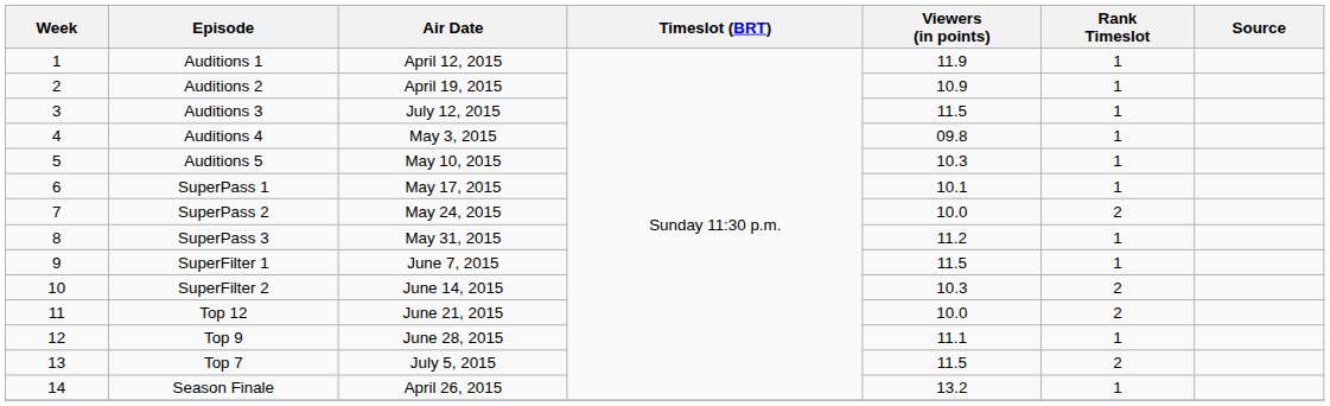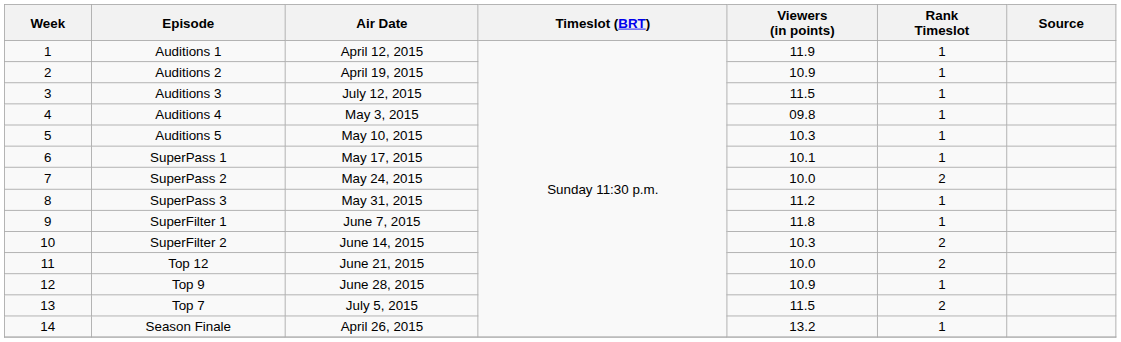 <table class="wikitable sortable" style="text-align:center; font-size:95%; width: 100%">
 <tr>
 <th>Week</th>
 <th>Episode</th>
 <th>Air Date</th>
 <th>Timeslot (<a href='#'>BRT</a>)</th>
 <th>Viewers<br>(in points)</th>
 <th>Rank<br>Timeslot</th>
 <th>Source</th>
 </tr>
 <tr>
 <td>1</td>
 <td>Auditions 1</td>
 <td>April 12, 2015</td>
 <td rowspan=14>Sunday 11:30 p.m.</td>
 <td>11.9</td>
 <td>1</td>
 <td></td>
 </tr>
 <tr>
 <td>2</td>
 <td>Auditions 2</td>
 <td>April 19, 2015</td>
 <td>10.9</td>
 <td>1</td>
 <td></td>
 </tr>
 <tr>
 <td>3</td>
 <td>Auditions 3</td>
 <td>July 12, 2015</td>
 <td>11.5</td>
 <td>1</td>
 <td></td>
 </tr>
 <tr>
 <td>4</td>
 <td>Auditions 4</td>
 <td>May 3, 2015</td>
 <td>09.8</td>
 <td>1</td>
 <td></td>
 </tr>
 <tr>
 <td>5</td>
 <td>Auditions 5</td>
 <td>May 10, 2015</td>
 <td>10.3</td>
 <td>1</td>
 <td></td>
 </tr>
 <tr>
 <td>6</td>
 <td>SuperPass 1</td>
 <td>May 17, 2015</td>
 <td>10.1</td>
 <td>1</td>
 <td></td>
 </tr>
 <tr>
 <td>7</td>
 <td>SuperPass 2</td>
 <td>May 24, 2015</td>
 <td>10.0</td>
 <td>2</td>
 <td></td>
 </tr>
 <tr>
 <td>8</td>
 <td>SuperPass 3</td>
 <td>May 31, 2015</td>
 <td>11.2</td>
 <td>1</td>
 <td></td>
 </tr>
 <tr>
 <td>9</td>
 <td>SuperFilter 1</td>
 <td>June 7, 2015</td>
-<td>11.5</td>
+<td>11.8</td>
 <td>1</td>
 <td></td>
 </tr>
 <tr>
 <td>10</td>
 <td>SuperFilter 2</td>
 <td>June 14, 2015</td>
 <td>10.3</td>
 <td>2</td>
 <td></td>
 </tr>
 <tr>
 <td>11</td>
 <td>Top 12</td>
 <td>June 21, 2015</td>
 <td>10.0</td>
 <td>2</td>
 <td></td>
 </tr>
 <tr>
 <td>12</td>
 <td>Top 9</td>
 <td>June 28, 2015</td>
-<td>11.1</td>
+<td>10.9</td>
 <td>1</td>
 <td></td>
 </tr>
 <tr>
 <td>13</td>
 <td>Top 7</td>
 <td>July 5, 2015</td>
 <td>11.5</td>
 <td>2</td>
 <td></td>
 </tr>
 <tr>
 <td>14</td>
 <td>Season Finale</td>
 <td>April 26, 2015</td>
 <td>13.2</td>
 <td>1</td>
 <td></td>
 </tr>
 <tr>
 </tr>
 </table>
